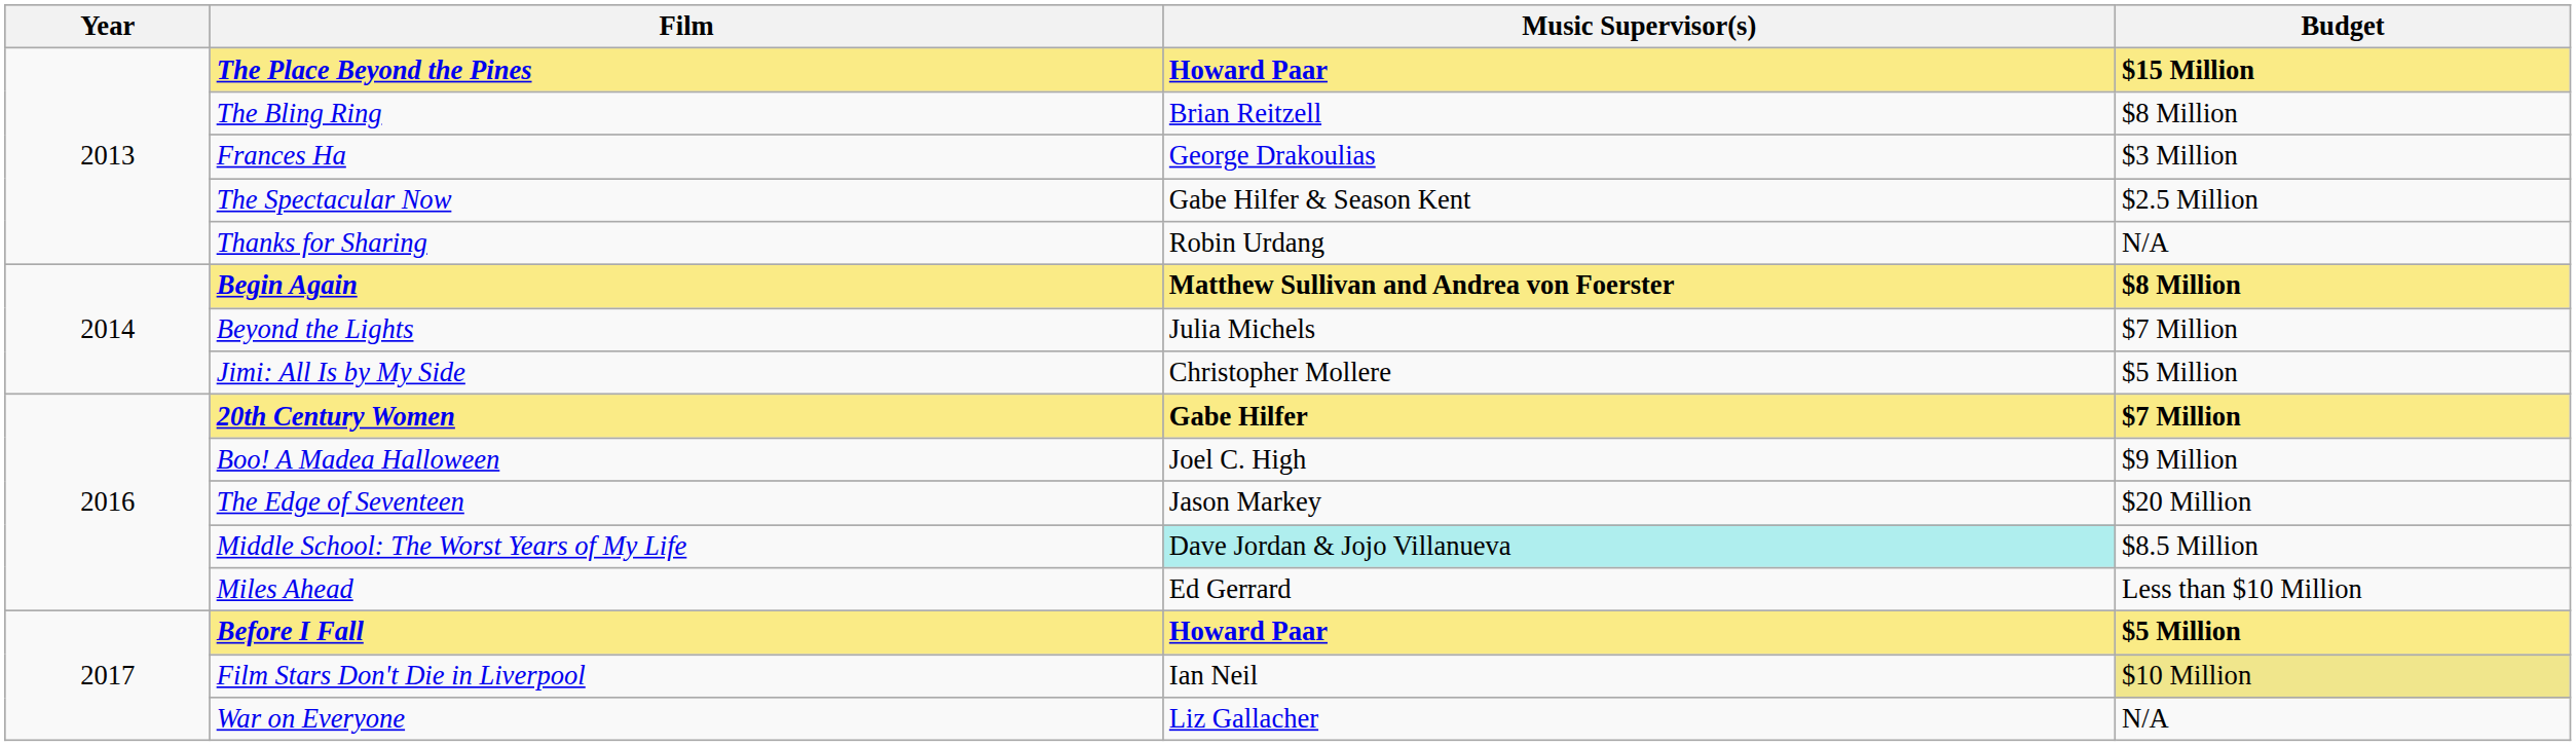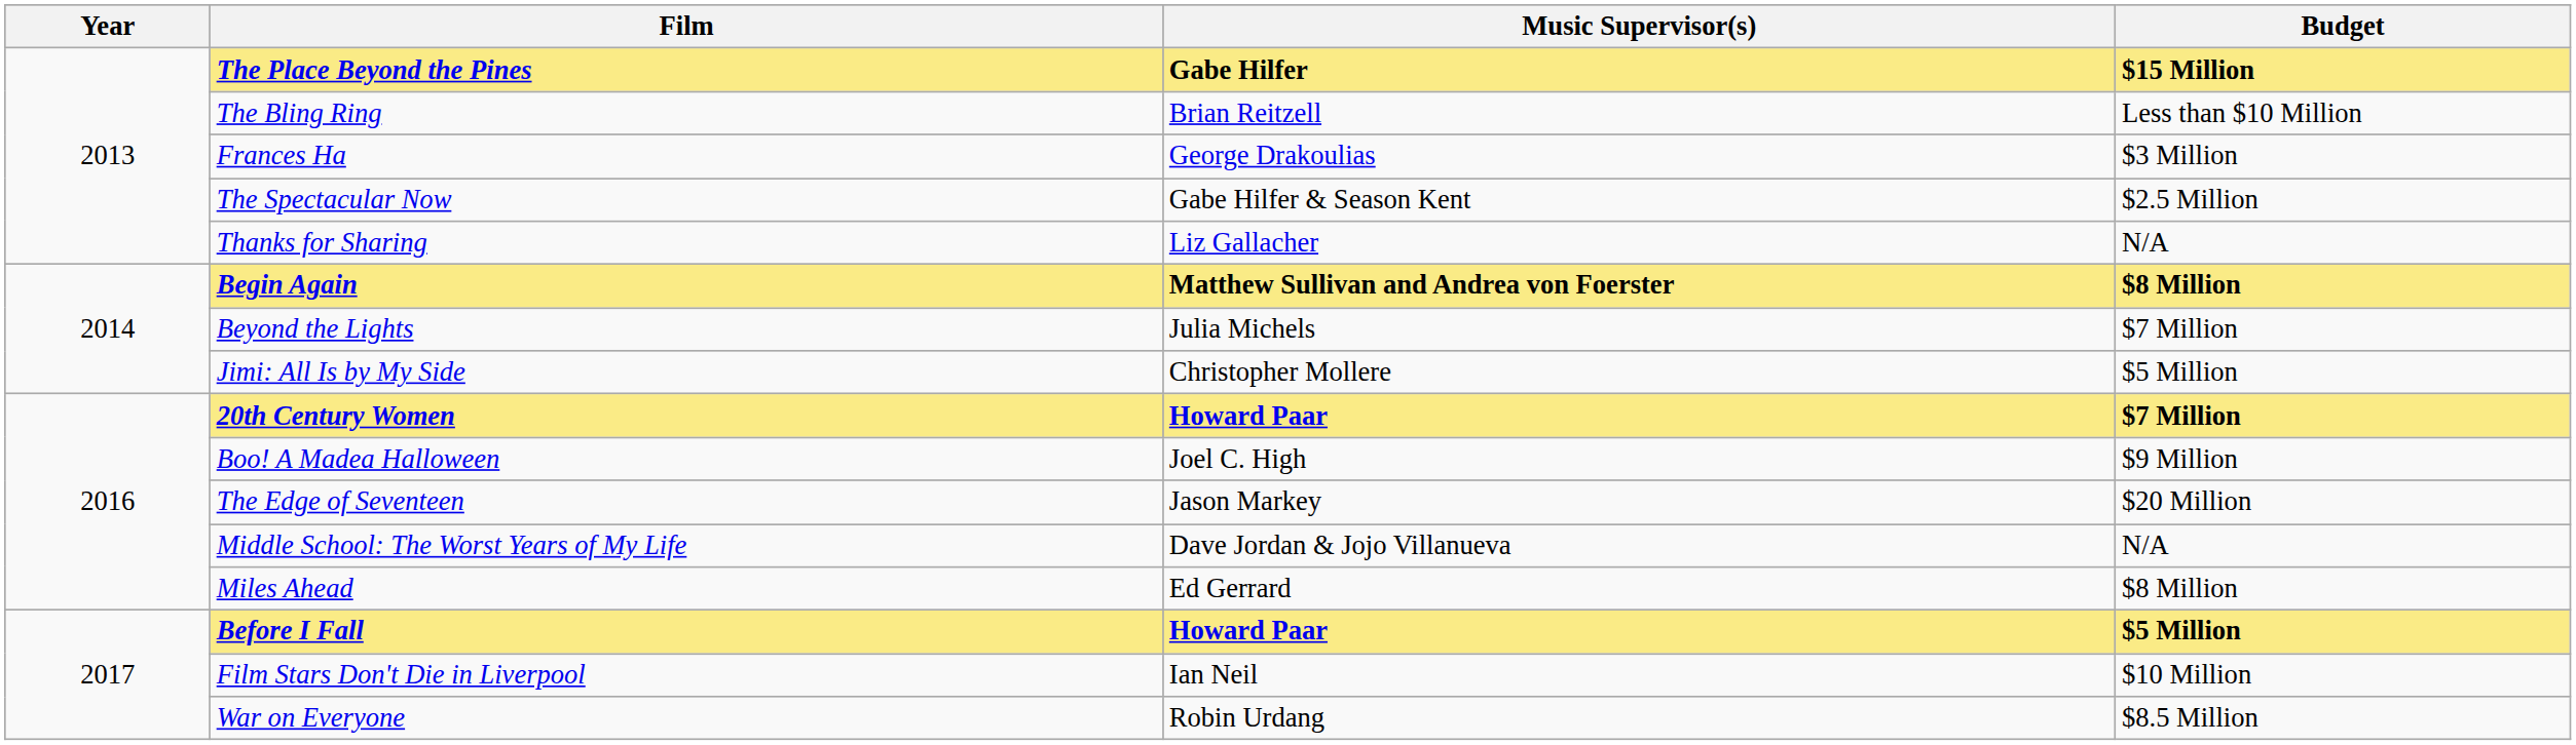 <table class="wikitable" width="95%" cellpadding="5">
 <tr>
 <th width="75"><strong>Year</strong></th>
 <th width="375"><strong>Film</strong></th>
 <th width="375"><strong>Music Supervisor(s)</strong></th>
 <th width="175"><strong>Budget</strong></th>
 </tr>
 <tr>
 <td rowspan="5" style="text-align:center;">2013</td>
 <td style="background:#FAEB86;"><strong><em><a href='#'>The Place Beyond the Pines</a></em></strong></td>
-<td style="background:#FAEB86;"><strong><a href='#'>Howard Paar</a></strong></td>
+<td style="background:#FAEB86;"><strong>Gabe Hilfer</strong></td>
 <td style="background:#FAEB86;"><strong>$15 Million</strong></td>
 </tr>
 <tr>
 <td><em><a href='#'>The Bling Ring</a></em></td>
 <td><a href='#'>Brian Reitzell</a></td>
-<td>$8 Million</td>
+<td>Less than $10 Million</td>
 </tr>
 <tr>
 <td><em><a href='#'>Frances Ha</a></em></td>
 <td><a href='#'>George Drakoulias</a></td>
 <td>$3 Million</td>
 </tr>
 <tr>
 <td><em><a href='#'>The Spectacular Now</a></em></td>
 <td>Gabe Hilfer & Season Kent</td>
 <td>$2.5 Million</td>
 </tr>
 <tr>
 <td><em><a href='#'>Thanks for Sharing</a></em></td>
-<td>Robin Urdang</td>
+<td><a href='#'>Liz Gallacher</a></td>
 <td>N/A</td>
 </tr>
 <tr>
 <td rowspan="3" style="text-align:center;">2014</td>
 <td style="background:#FAEB86;"><strong><em><a href='#'>Begin Again</a></em></strong></td>
 <td style="background:#FAEB86;"><strong>Matthew Sullivan and Andrea von Foerster</strong></td>
 <td style="background:#FAEB86;"><strong>$8 Million</strong></td>
 </tr>
 <tr>
 <td><em><a href='#'>Beyond the Lights</a></em></td>
 <td>Julia Michels</td>
 <td>$7 Million</td>
 </tr>
 <tr>
 <td><em><a href='#'>Jimi: All Is by My Side</a></em></td>
 <td>Christopher Mollere</td>
 <td>$5 Million</td>
 </tr>
 <tr>
 <td rowspan="5" style="text-align:center;">2016</td>
 <td style="background:#FAEB86;"><strong><em><a href='#'>20th Century Women</a></em></strong></td>
-<td style="background:#FAEB86;"><strong>Gabe Hilfer</strong></td>
+<td style="background:#FAEB86;"><strong><a href='#'>Howard Paar</a></strong></td>
 <td style="background:#FAEB86;"><strong>$7 Million</strong></td>
 </tr>
 <tr>
 <td><em><a href='#'>Boo! A Madea Halloween</a></em></td>
 <td>Joel C. High</td>
 <td>$9 Million</td>
 </tr>
 <tr>
 <td><em><a href='#'>The Edge of Seventeen</a></em></td>
 <td>Jason Markey</td>
 <td>$20 Million</td>
 </tr>
 <tr>
 <td><em><a href='#'>Middle School: The Worst Years of My Life</a></em></td>
-<td style="background: paleturquoise;">Dave Jordan & Jojo Villanueva</td>
-<td>$8.5 Million</td>
+<td>Dave Jordan & Jojo Villanueva</td>
+<td>N/A</td>
 </tr>
 <tr>
 <td><em><a href='#'>Miles Ahead</a></em></td>
 <td>Ed Gerrard</td>
-<td>Less than $10 Million</td>
+<td>$8 Million</td>
 </tr>
 <tr>
 <td rowspan="3" style="text-align:center;">2017</td>
 <td style="background:#FAEB86;"><strong><em><a href='#'>Before I Fall</a></em></strong></td>
 <td style="background:#FAEB86;"><strong><a href='#'>Howard Paar</a></strong></td>
 <td style="background:#FAEB86;"><strong>$5 Million</strong></td>
 </tr>
 <tr>
 <td><em><a href='#'>Film Stars Don't Die in Liverpool</a></em></td>
 <td>Ian Neil</td>
-<td style="background: khaki;">$10 Million</td>
+<td>$10 Million</td>
 </tr>
 <tr>
 <td><em><a href='#'>War on Everyone</a></em></td>
-<td><a href='#'>Liz Gallacher</a></td>
-<td>N/A</td>
+<td>Robin Urdang</td>
+<td>$8.5 Million</td>
 </tr>
 </table>
